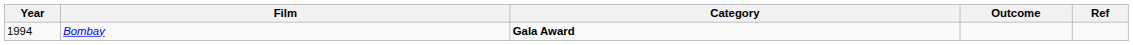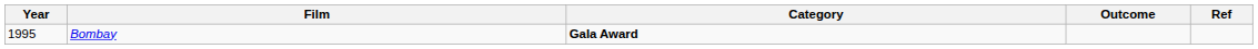 <table class="wikitable" style="width:100%;">
 <tr>
 <th width=5%>Year</th>
 <th style="width:40%;">Film</th>
 <th style="width:40%;">Category</th>
 <th style="width:10%;">Outcome</th>
 <th style="width:5%;">Ref</th>
 </tr>
 <tr>
-<td>1994</td>
+<td>1995</td>
 <td><em><a href='#'>Bombay</a></em></td>
 <td><strong>Gala Award</strong></td>
 <td></td>
 <td></td>
 </tr>
 </table>
